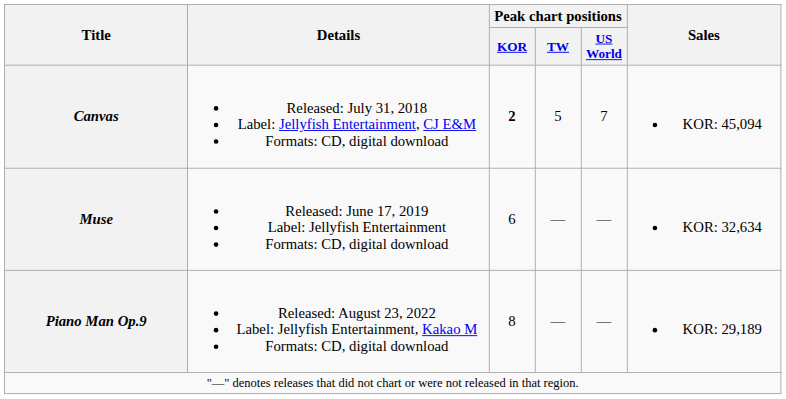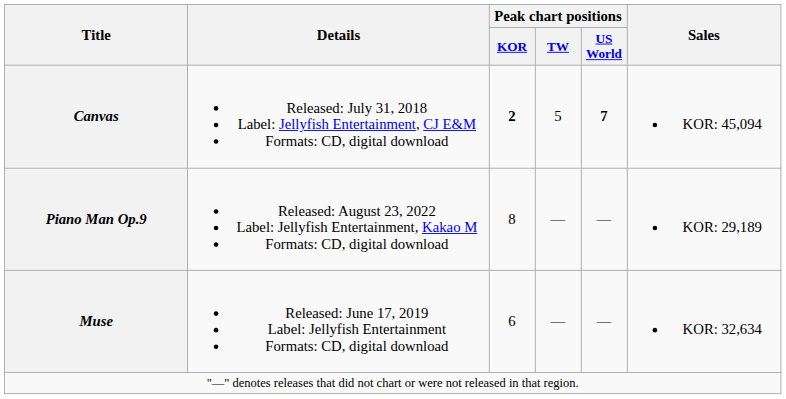 <table class="wikitable plainrowheaders" style="text-align:center;">
 <tr>
 <th scope="col" rowspan="2" style="width:12em;">Title</th>
 <th scope="col" rowspan="2" style="width:20em;">Details</th>
 <th scope="col" colspan="3">Peak chart positions</th>
 <th scope="col" rowspan="2" style="width:10em;">Sales</th>
 </tr>
 <tr>
 <th scope="col" style="width:3em;font-size:90%"><a href='#'>KOR</a><br></th>
 <th scope="col" style="width:3em;font-size:90%"><a href='#'>TW</a><br></th>
 <th scope="col" style="width:3em;font-size:90%"><a href='#'>US World</a><br></th>
 </tr>
 <tr>
 <th scope="row"><em>Canvas</em></th>
 <td><br><ul><li>Released: July 31, 2018</li><li>Label: <a href='#'>Jellyfish Entertainment</a>, <a href='#'>CJ E&M</a></li><li>Formats: CD, digital download</li></ul></td>
 <td><strong>2</strong></td>
 <td>5</td>
-<td>7</td>
+<td><strong>7</strong></td>
 <td><br><ul><li>KOR: 45,094</li></ul></td>
+</tr>
+<tr>
+<th scope="row"><em>Piano Man Op.9</em></th>
+<td><br><ul><li>Released: August 23, 2022</li><li>Label: Jellyfish Entertainment, <a href='#'>Kakao M</a></li><li>Formats: CD, digital download</li></ul></td>
+<td>8</td>
+<td>—</td>
+<td>—</td>
+<td><br><ul><li>KOR: 29,189</li></ul></td>
 </tr>
 <tr>
 <th scope="row"><em>Muse</em></th>
 <td><br><ul><li>Released: June 17, 2019</li><li>Label: Jellyfish Entertainment</li><li>Formats: CD, digital download</li></ul></td>
 <td>6</td>
 <td>—</td>
 <td>—</td>
 <td><br><ul><li>KOR: 32,634</li></ul></td>
 </tr>
 <tr>
-<th scope="row"><em>Piano Man Op.9</em></th>
-<td><br><ul><li>Released: August 23, 2022</li><li>Label: Jellyfish Entertainment, <a href='#'>Kakao M</a></li><li>Formats: CD, digital download</li></ul></td>
-<td>8</td>
-<td>—</td>
-<td>—</td>
-<td><br><ul><li>KOR: 29,189</li></ul></td>
-</tr>
-<tr>
 <td colspan="6" style="font-size:85%">"—" denotes releases that did not chart or were not released in that region.</td>
 </tr>
 </table>
